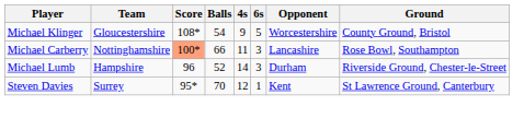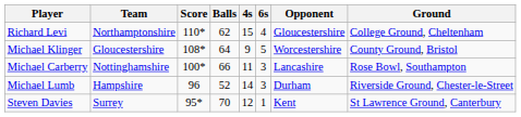 <table class="wikitable">
 <tr>
 <th>Player</th>
 <th>Team</th>
 <th>Score</th>
 <th>Balls</th>
 <th>4s</th>
 <th>6s</th>
 <th>Opponent</th>
 <th>Ground</th>
 </tr>
 <tr>
+<td><a href='#'>Richard Levi</a></td>
+<td><a href='#'>Northamptonshire</a></td>
+<td style="text-align:center;">110*</td>
+<td style="text-align:center;">62</td>
+<td style="text-align:center;">15</td>
+<td style="text-align:center;">4</td>
+<td><a href='#'>Gloucestershire</a></td>
+<td><a href='#'>College Ground</a>, <a href='#'>Cheltenham</a></td>
+</tr>
+<tr>
 <td><a href='#'>Michael Klinger</a></td>
 <td><a href='#'>Gloucestershire</a></td>
 <td style="text-align:center;">108*</td>
-<td style="text-align:center;">54</td>
+<td style="text-align:center;">64</td>
 <td style="text-align:center;">9</td>
 <td style="text-align:center;">5</td>
 <td><a href='#'>Worcestershire</a></td>
 <td><a href='#'>County Ground</a>, <a href='#'>Bristol</a></td>
 </tr>
 <tr>
 <td><a href='#'>Michael Carberry</a></td>
 <td><a href='#'>Nottinghamshire</a></td>
-<td style="background: lightsalmon; text-align:center;">100*</td>
+<td style="text-align:center;">100*</td>
 <td style="text-align:center;">66</td>
 <td style="text-align:center;">11</td>
 <td style="text-align:center;">3</td>
 <td><a href='#'>Lancashire</a></td>
 <td><a href='#'>Rose Bowl</a>, <a href='#'>Southampton</a></td>
 </tr>
 <tr>
 <td><a href='#'>Michael Lumb</a></td>
 <td><a href='#'>Hampshire</a></td>
 <td style="text-align:center;">96</td>
 <td style="text-align:center;">52</td>
 <td style="text-align:center;">14</td>
 <td style="text-align:center;">3</td>
 <td><a href='#'>Durham</a></td>
 <td><a href='#'>Riverside Ground</a>, <a href='#'>Chester-le-Street</a></td>
 </tr>
 <tr>
 <td><a href='#'>Steven Davies</a></td>
 <td><a href='#'>Surrey</a></td>
 <td style="text-align:center;">95*</td>
 <td style="text-align:center;">70</td>
 <td style="text-align:center;">12</td>
 <td style="text-align:center;">1</td>
 <td><a href='#'>Kent</a></td>
 <td><a href='#'>St Lawrence Ground</a>, <a href='#'>Canterbury</a></td>
 </tr>
 </table>
